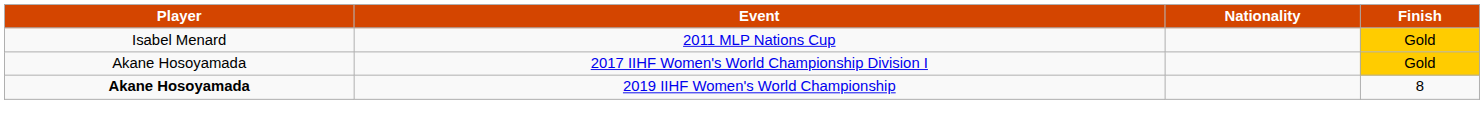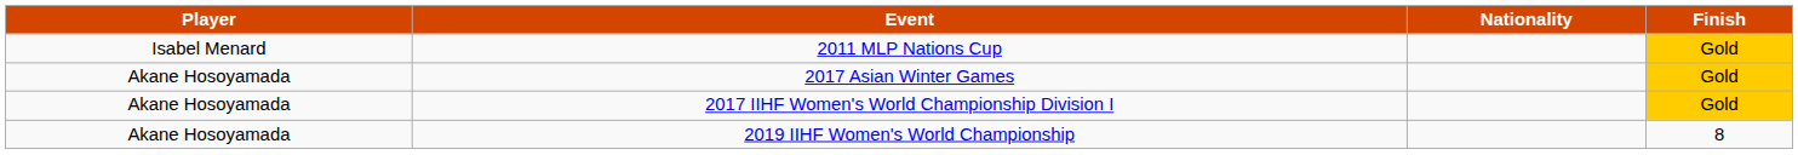 <table class="wikitable" style="width:80%;">
 <tr style="text-align:center; background:#D44500; color:#FFFFFF;">
 <td><strong>Player</strong></td>
 <td><strong>Event</strong></td>
 <td><strong>Nationality</strong></td>
 <td><strong>Finish</strong></td>
 </tr>
 <tr style="text-align:center;" bgcolor="">
 <td>Isabel Menard</td>
 <td><a href='#'>2011 MLP Nations Cup</a></td>
 <td></td>
 <td style="background:#fc0;">Gold</td>
 </tr>
 <tr style="text-align:center;" bgcolor="">
 <td>Akane Hosoyamada</td>
+<td><a href='#'>2017 Asian Winter Games</a></td>
+<td></td>
+<td style="background:#fc0;">Gold</td>
+</tr>
+<tr style="text-align:center;" bgcolor="">
+<td>Akane Hosoyamada</td>
 <td><a href='#'>2017 IIHF Women's World Championship Division I</a></td>
 <td></td>
 <td style="background:#fc0;">Gold</td>
 </tr>
 <tr style="text-align:center;" bgcolor="">
-<td><strong>Akane Hosoyamada</strong></td>
+<td>Akane Hosoyamada</td>
 <td><a href='#'>2019 IIHF Women's World Championship</a></td>
 <td></td>
 <td>8</td>
 </tr>
 </table>
